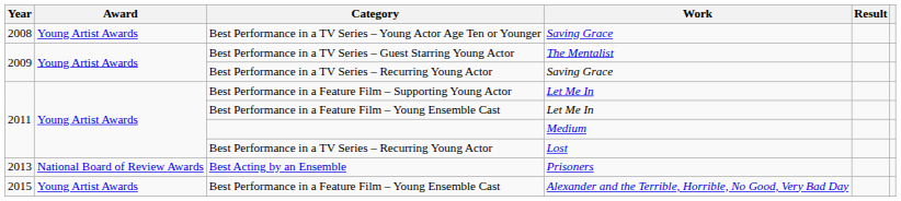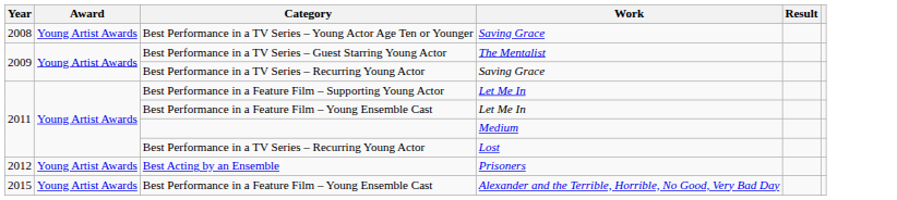 <table class="wikitable sortable">
 <tr>
 <th scope="col">Year</th>
 <th scope="col">Award</th>
 <th scope="col">Category</th>
 <th scope="col">Work</th>
 <th scope="col">Result</th>
 <th scope="col" class="unsortable"></th>
 </tr>
 <tr>
 <td>2008</td>
 <td><a href='#'>Young Artist Awards</a></td>
 <td>Best Performance in a TV Series – Young Actor Age Ten or Younger</td>
 <td><em><a href='#'>Saving Grace</a></em></td>
 <td></td>
 <td style="text-align:center;"></td>
 </tr>
 <tr>
 <td rowspan="2">2009</td>
 <td rowspan="2"><a href='#'>Young Artist Awards</a></td>
 <td>Best Performance in a TV Series – Guest Starring Young Actor</td>
 <td data-sort-value="Mentalist, The"><em><a href='#'>The Mentalist</a></em></td>
 <td></td>
 <td></td>
 </tr>
 <tr>
 <td>Best Performance in a TV Series – Recurring Young Actor</td>
 <td><em>Saving Grace</em></td>
 <td></td>
 <td></td>
 </tr>
 <tr>
 <td rowspan="4">2011</td>
 <td rowspan="4"><a href='#'>Young Artist Awards</a></td>
 <td>Best Performance in a Feature Film – Supporting Young Actor</td>
 <td><em><a href='#'>Let Me In</a></em></td>
 <td></td>
 <td style="text-align:center;"></td>
 </tr>
 <tr>
 <td>Best Performance in a Feature Film – Young Ensemble Cast</td>
 <td><em>Let Me In</em></td>
 <td></td>
 <td style="text-align:center;"></td>
 </tr>
 <tr>
 <td></td>
 <td><em><a href='#'>Medium</a></em></td>
 <td></td>
 <td style="text-align:center;"></td>
 </tr>
 <tr>
 <td>Best Performance in a TV Series – Recurring Young Actor</td>
 <td><em><a href='#'>Lost</a></em></td>
 <td></td>
 <td style="text-align:center;"></td>
 </tr>
 <tr>
-<td>2013</td>
-<td><a href='#'>National Board of Review Awards</a></td>
+<td>2012</td>
+<td><a href='#'>Young Artist Awards</a></td>
 <td><a href='#'>Best Acting by an Ensemble</a></td>
 <td><em><a href='#'>Prisoners</a></em></td>
 <td></td>
 <td></td>
 </tr>
 <tr>
 <td>2015</td>
 <td><a href='#'>Young Artist Awards</a></td>
 <td>Best Performance in a Feature Film – Young Ensemble Cast</td>
 <td><em><a href='#'>Alexander and the Terrible, Horrible, No Good, Very Bad Day</a></em></td>
 <td></td>
 <td></td>
 </tr>
 </table>
